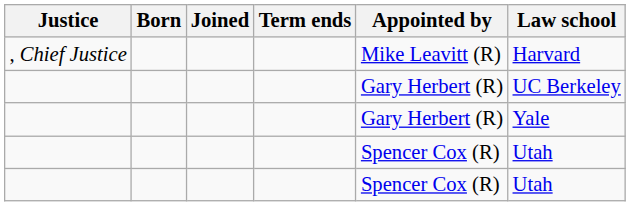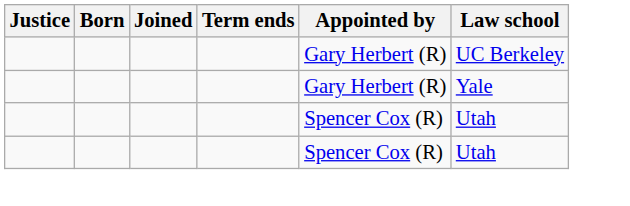 <table class="wikitable sortable">
 <tr>
 <th>Justice</th>
 <th>Born</th>
 <th>Joined</th>
 <th>Term ends</th>
 <th>Appointed by</th>
 <th>Law school</th>
-</tr>
-<tr>
-<td>, <em>Chief Justice</em></td>
-<td></td>
-<td></td>
-<td></td>
-<td><a href='#'>Mike Leavitt</a> (R)</td>
-<td><a href='#'>Harvard</a></td>
 </tr>
 <tr>
 <td></td>
 <td></td>
 <td></td>
 <td></td>
 <td><a href='#'>Gary Herbert</a> (R)</td>
 <td><a href='#'>UC Berkeley</a></td>
 </tr>
 <tr>
 <td></td>
 <td></td>
 <td></td>
 <td></td>
 <td><a href='#'>Gary Herbert</a> (R)</td>
 <td><a href='#'>Yale</a></td>
 </tr>
 <tr>
 <td></td>
 <td></td>
 <td></td>
 <td></td>
 <td><a href='#'>Spencer Cox</a> (R)</td>
 <td><a href='#'>Utah</a></td>
 </tr>
 <tr>
 <td></td>
 <td align="center"></td>
 <td></td>
 <td></td>
 <td><a href='#'>Spencer Cox</a> (R)</td>
 <td><a href='#'>Utah</a></td>
 </tr>
 </table>
